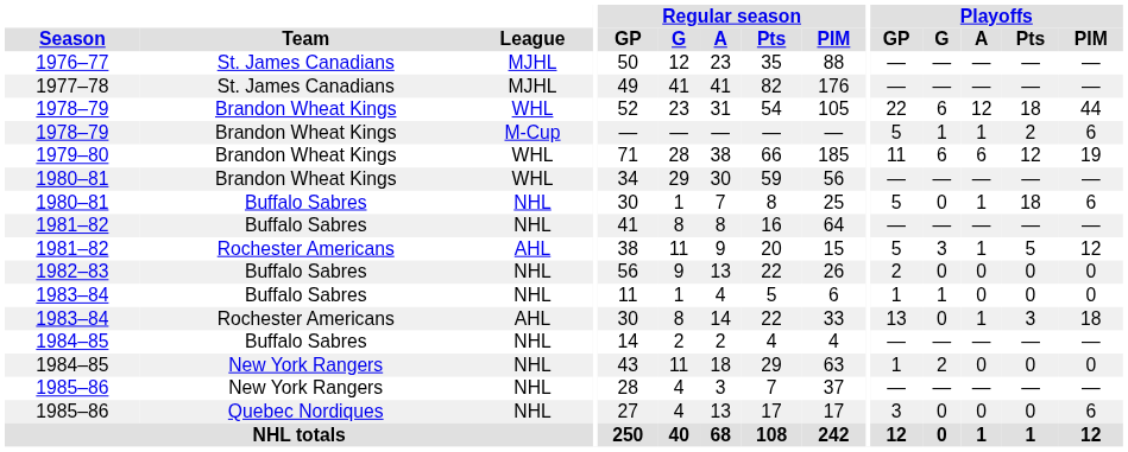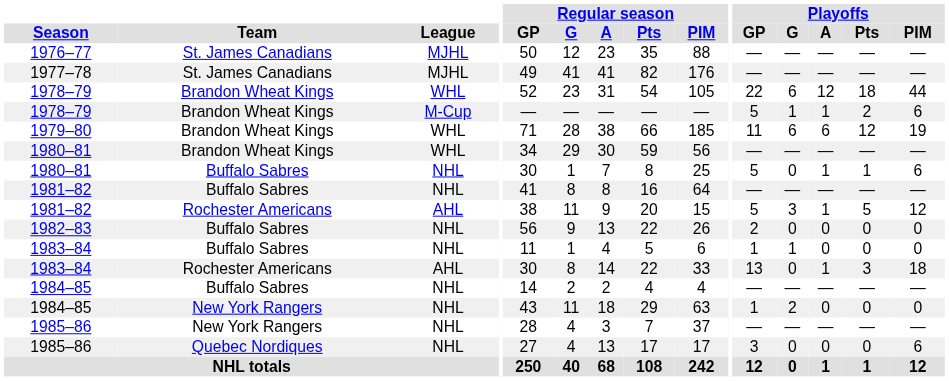 <table border="0" cellpadding="1" cellspacing="0" style="text-align:center; width:60em">
 <tr bgcolor="#e0e0e0">
 <th colspan="3" bgcolor="#ffffff"></th>
 <th rowspan="100" bgcolor="#ffffff"></th>
 <th colspan="5"><a href='#'>Regular season</a></th>
 <th rowspan="100" bgcolor="#ffffff"></th>
 <th colspan="5"><a href='#'>Playoffs</a></th>
 </tr>
 <tr bgcolor="#e0e0e0">
 <th><a href='#'>Season</a></th>
 <th>Team</th>
 <th>League</th>
 <th>GP</th>
 <th><a href='#'>G</a></th>
 <th><a href='#'>A</a></th>
 <th><a href='#'>Pts</a></th>
 <th><a href='#'>PIM</a></th>
 <th>GP</th>
 <th>G</th>
 <th>A</th>
 <th>Pts</th>
 <th>PIM</th>
 </tr>
 <tr>
 <td><a href='#'>1976–77</a></td>
 <td><a href='#'>St. James Canadians</a></td>
 <td><a href='#'>MJHL</a></td>
 <td>50</td>
 <td>12</td>
 <td>23</td>
 <td>35</td>
 <td>88</td>
 <td>—</td>
 <td>—</td>
 <td>—</td>
 <td>—</td>
 <td>—</td>
 </tr>
 <tr bgcolor="#f0f0f0">
 <td>1977–78</td>
 <td>St. James Canadians</td>
 <td>MJHL</td>
 <td>49</td>
 <td>41</td>
 <td>41</td>
 <td>82</td>
 <td>176</td>
 <td>—</td>
 <td>—</td>
 <td>—</td>
 <td>—</td>
 <td>—</td>
 </tr>
 <tr>
 <td><a href='#'>1978–79</a></td>
 <td><a href='#'>Brandon Wheat Kings</a></td>
 <td><a href='#'>WHL</a></td>
 <td>52</td>
 <td>23</td>
 <td>31</td>
 <td>54</td>
 <td>105</td>
 <td>22</td>
 <td>6</td>
 <td>12</td>
 <td>18</td>
 <td>44</td>
 </tr>
 <tr bgcolor="#f0f0f0">
 <td><a href='#'>1978–79</a></td>
 <td>Brandon Wheat Kings</td>
 <td><a href='#'>M-Cup</a></td>
 <td>—</td>
 <td>—</td>
 <td>—</td>
 <td>—</td>
 <td>—</td>
 <td>5</td>
 <td>1</td>
 <td>1</td>
 <td>2</td>
 <td>6</td>
 </tr>
 <tr>
 <td><a href='#'>1979–80</a></td>
 <td>Brandon Wheat Kings</td>
 <td>WHL</td>
 <td>71</td>
 <td>28</td>
 <td>38</td>
 <td>66</td>
 <td>185</td>
 <td>11</td>
 <td>6</td>
 <td>6</td>
 <td>12</td>
 <td>19</td>
 </tr>
 <tr bgcolor="#f0f0f0">
 <td><a href='#'>1980–81</a></td>
 <td>Brandon Wheat Kings</td>
 <td>WHL</td>
 <td>34</td>
 <td>29</td>
 <td>30</td>
 <td>59</td>
 <td>56</td>
 <td>—</td>
 <td>—</td>
 <td>—</td>
 <td>—</td>
 <td>—</td>
 </tr>
 <tr>
 <td><a href='#'>1980–81</a></td>
 <td><a href='#'>Buffalo Sabres</a></td>
 <td><a href='#'>NHL</a></td>
 <td>30</td>
 <td>1</td>
 <td>7</td>
 <td>8</td>
 <td>25</td>
 <td>5</td>
 <td>0</td>
 <td>1</td>
-<td>18</td>
+<td>1</td>
 <td>6</td>
 </tr>
 <tr bgcolor="#f0f0f0">
 <td><a href='#'>1981–82</a></td>
 <td>Buffalo Sabres</td>
 <td>NHL</td>
 <td>41</td>
 <td>8</td>
 <td>8</td>
 <td>16</td>
 <td>64</td>
 <td>—</td>
 <td>—</td>
 <td>—</td>
 <td>—</td>
 <td>—</td>
 </tr>
 <tr>
 <td><a href='#'>1981–82</a></td>
 <td><a href='#'>Rochester Americans</a></td>
 <td><a href='#'>AHL</a></td>
 <td>38</td>
 <td>11</td>
 <td>9</td>
 <td>20</td>
 <td>15</td>
 <td>5</td>
 <td>3</td>
 <td>1</td>
 <td>5</td>
 <td>12</td>
 </tr>
 <tr bgcolor="#f0f0f0">
 <td><a href='#'>1982–83</a></td>
 <td>Buffalo Sabres</td>
 <td>NHL</td>
 <td>56</td>
 <td>9</td>
 <td>13</td>
 <td>22</td>
 <td>26</td>
 <td>2</td>
 <td>0</td>
 <td>0</td>
 <td>0</td>
 <td>0</td>
 </tr>
 <tr>
 <td><a href='#'>1983–84</a></td>
 <td>Buffalo Sabres</td>
 <td>NHL</td>
 <td>11</td>
 <td>1</td>
 <td>4</td>
 <td>5</td>
 <td>6</td>
 <td>1</td>
 <td>1</td>
 <td>0</td>
 <td>0</td>
 <td>0</td>
 </tr>
 <tr bgcolor="#f0f0f0">
 <td><a href='#'>1983–84</a></td>
 <td>Rochester Americans</td>
 <td>AHL</td>
 <td>30</td>
 <td>8</td>
 <td>14</td>
 <td>22</td>
 <td>33</td>
 <td>13</td>
 <td>0</td>
 <td>1</td>
 <td>3</td>
 <td>18</td>
 </tr>
 <tr>
 <td><a href='#'>1984–85</a></td>
 <td>Buffalo Sabres</td>
 <td>NHL</td>
 <td>14</td>
 <td>2</td>
 <td>2</td>
 <td>4</td>
 <td>4</td>
 <td>—</td>
 <td>—</td>
 <td>—</td>
 <td>—</td>
 <td>—</td>
 </tr>
 <tr bgcolor="#f0f0f0">
 <td>1984–85</td>
 <td><a href='#'>New York Rangers</a></td>
 <td>NHL</td>
 <td>43</td>
 <td>11</td>
 <td>18</td>
 <td>29</td>
 <td>63</td>
 <td>1</td>
 <td>2</td>
 <td>0</td>
 <td>0</td>
 <td>0</td>
 </tr>
 <tr>
 <td><a href='#'>1985–86</a></td>
 <td>New York Rangers</td>
 <td>NHL</td>
 <td>28</td>
 <td>4</td>
 <td>3</td>
 <td>7</td>
 <td>37</td>
 <td>—</td>
 <td>—</td>
 <td>—</td>
 <td>—</td>
 <td>—</td>
 </tr>
 <tr bgcolor="#f0f0f0">
 <td>1985–86</td>
 <td><a href='#'>Quebec Nordiques</a></td>
 <td>NHL</td>
 <td>27</td>
 <td>4</td>
 <td>13</td>
 <td>17</td>
 <td>17</td>
 <td>3</td>
 <td>0</td>
 <td>0</td>
 <td>0</td>
 <td>6</td>
 </tr>
 <tr bgcolor="#e0e0e0">
 <th colspan="3">NHL totals</th>
 <th>250</th>
 <th>40</th>
 <th>68</th>
 <th>108</th>
 <th>242</th>
 <th>12</th>
 <th>0</th>
 <th>1</th>
 <th>1</th>
 <th>12</th>
 </tr>
 </table>
